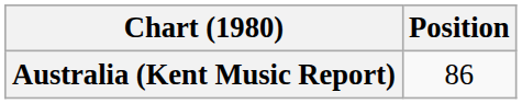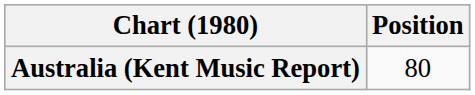 <table class="wikitable plainrowheaders" style="text-align:center">
 <tr>
 <th scope="col">Chart (1980)</th>
 <th scope="col">Position</th>
 </tr>
 <tr>
 <th scope="row">Australia (Kent Music Report)</th>
-<td>86</td>
+<td>80</td>
 </tr>
 </table>
